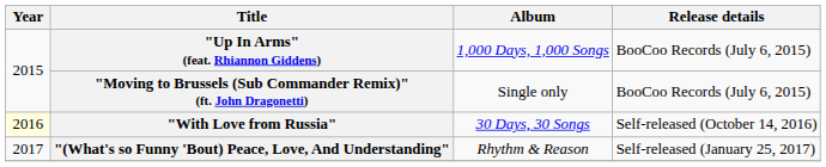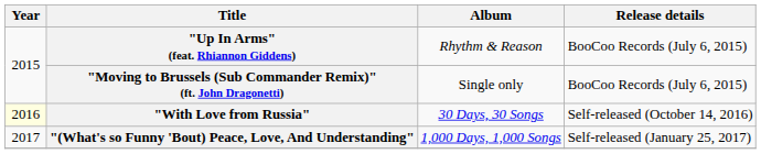 <table class="wikitable plainrowheaders" style="text-align:center;">
 <tr>
 <th scope="col" rowspan="1" style="width:2.5em;">Year</th>
 <th scope="col" rowspan="1">Title</th>
 <th scope="col" rowspan="1">Album</th>
 <th scope="col" rowspan="1">Release details</th>
 </tr>
 <tr>
 <td rowspan="2">2015</td>
 <th scope="row">"Up In Arms"<br><small>(feat. <a href='#'>Rhiannon Giddens</a>)</small></th>
-<td><em><a href='#'>1,000 Days, 1,000 Songs</a></em></td>
+<td><em>Rhythm & Reason</em></td>
 <td align=left>BooCoo Records (July 6, 2015)</td>
 </tr>
 <tr>
 <th scope="row">"Moving to Brussels (Sub Commander Remix)"<br><small>(ft. <a href='#'>John Dragonetti</a>)</small></th>
 <td>Single only</td>
 <td align=left>BooCoo Records (July 6, 2015)</td>
 </tr>
 <tr>
 <td style="background: lightyellow;">2016</td>
 <th scope="row">"With Love from Russia"</th>
 <td><em><a href='#'>30 Days, 30 Songs</a></em></td>
 <td align=left>Self-released (October 14, 2016)</td>
 </tr>
 <tr>
 <td>2017</td>
 <th scope="row">"(What's so Funny 'Bout) Peace, Love, And Understanding"</th>
-<td><em>Rhythm & Reason</em></td>
+<td><em><a href='#'>1,000 Days, 1,000 Songs</a></em></td>
 <td align=left>Self-released (January 25, 2017)</td>
 </tr>
 <tr>
 </tr>
 </table>
